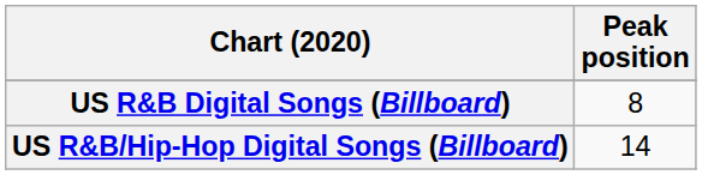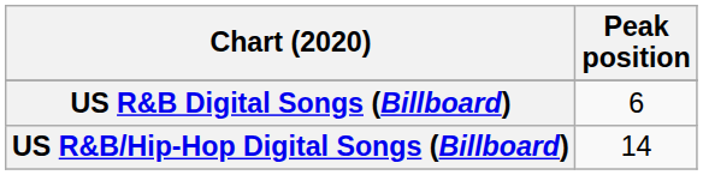 <table class="wikitable sortable plainrowheaders" style="text-align:center;">
 <tr>
 <th scope="col">Chart (2020)</th>
 <th scope="col">Peak<br>position</th>
 </tr>
 <tr>
 </tr>
 <tr>
 <th scope="row">US <a href='#'>R&B Digital Songs</a> (<em><a href='#'>Billboard</a></em>)</th>
-<td>8</td>
+<td>6</td>
 </tr>
 <tr>
 <th scope="row">US <a href='#'>R&B/Hip-Hop Digital Songs</a> (<em><a href='#'>Billboard</a></em>)</th>
 <td>14</td>
 </tr>
 </table>
